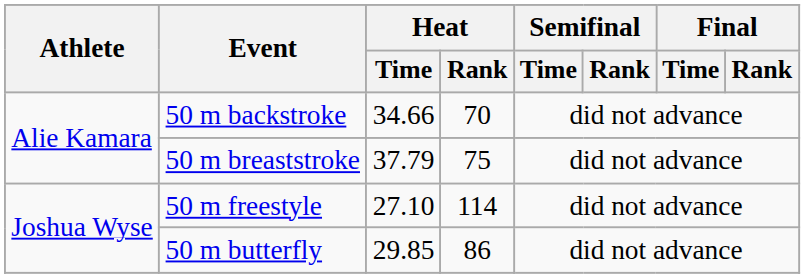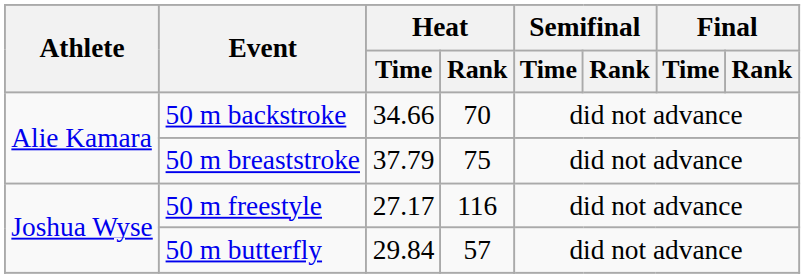 <table class="wikitable" style="text-align:center; font-size:90%">
 <tr>
 <th rowspan="2">Athlete</th>
 <th rowspan="2">Event</th>
 <th colspan="2">Heat</th>
 <th colspan="2">Semifinal</th>
 <th colspan="2">Final</th>
 </tr>
 <tr style="font-size:95%">
 <th>Time</th>
 <th>Rank</th>
 <th>Time</th>
 <th>Rank</th>
 <th>Time</th>
 <th>Rank</th>
 </tr>
 <tr>
 <td align=left rowspan=2><a href='#'>Alie Kamara</a></td>
 <td align=left><a href='#'>50 m backstroke</a></td>
 <td>34.66</td>
 <td>70</td>
 <td colspan=4>did not advance</td>
 </tr>
 <tr>
 <td align=left><a href='#'>50 m breaststroke</a></td>
 <td>37.79</td>
 <td>75</td>
 <td colspan=4>did not advance</td>
 </tr>
 <tr>
 <td align=left rowspan=2><a href='#'>Joshua Wyse</a></td>
 <td align=left><a href='#'>50 m freestyle</a></td>
-<td>27.10</td>
-<td>114</td>
+<td>27.17</td>
+<td>116</td>
 <td colspan=4>did not advance</td>
 </tr>
 <tr>
 <td align=left><a href='#'>50 m butterfly</a></td>
-<td>29.85</td>
-<td>86</td>
+<td>29.84</td>
+<td>57</td>
 <td colspan=4>did not advance</td>
 </tr>
 </table>
